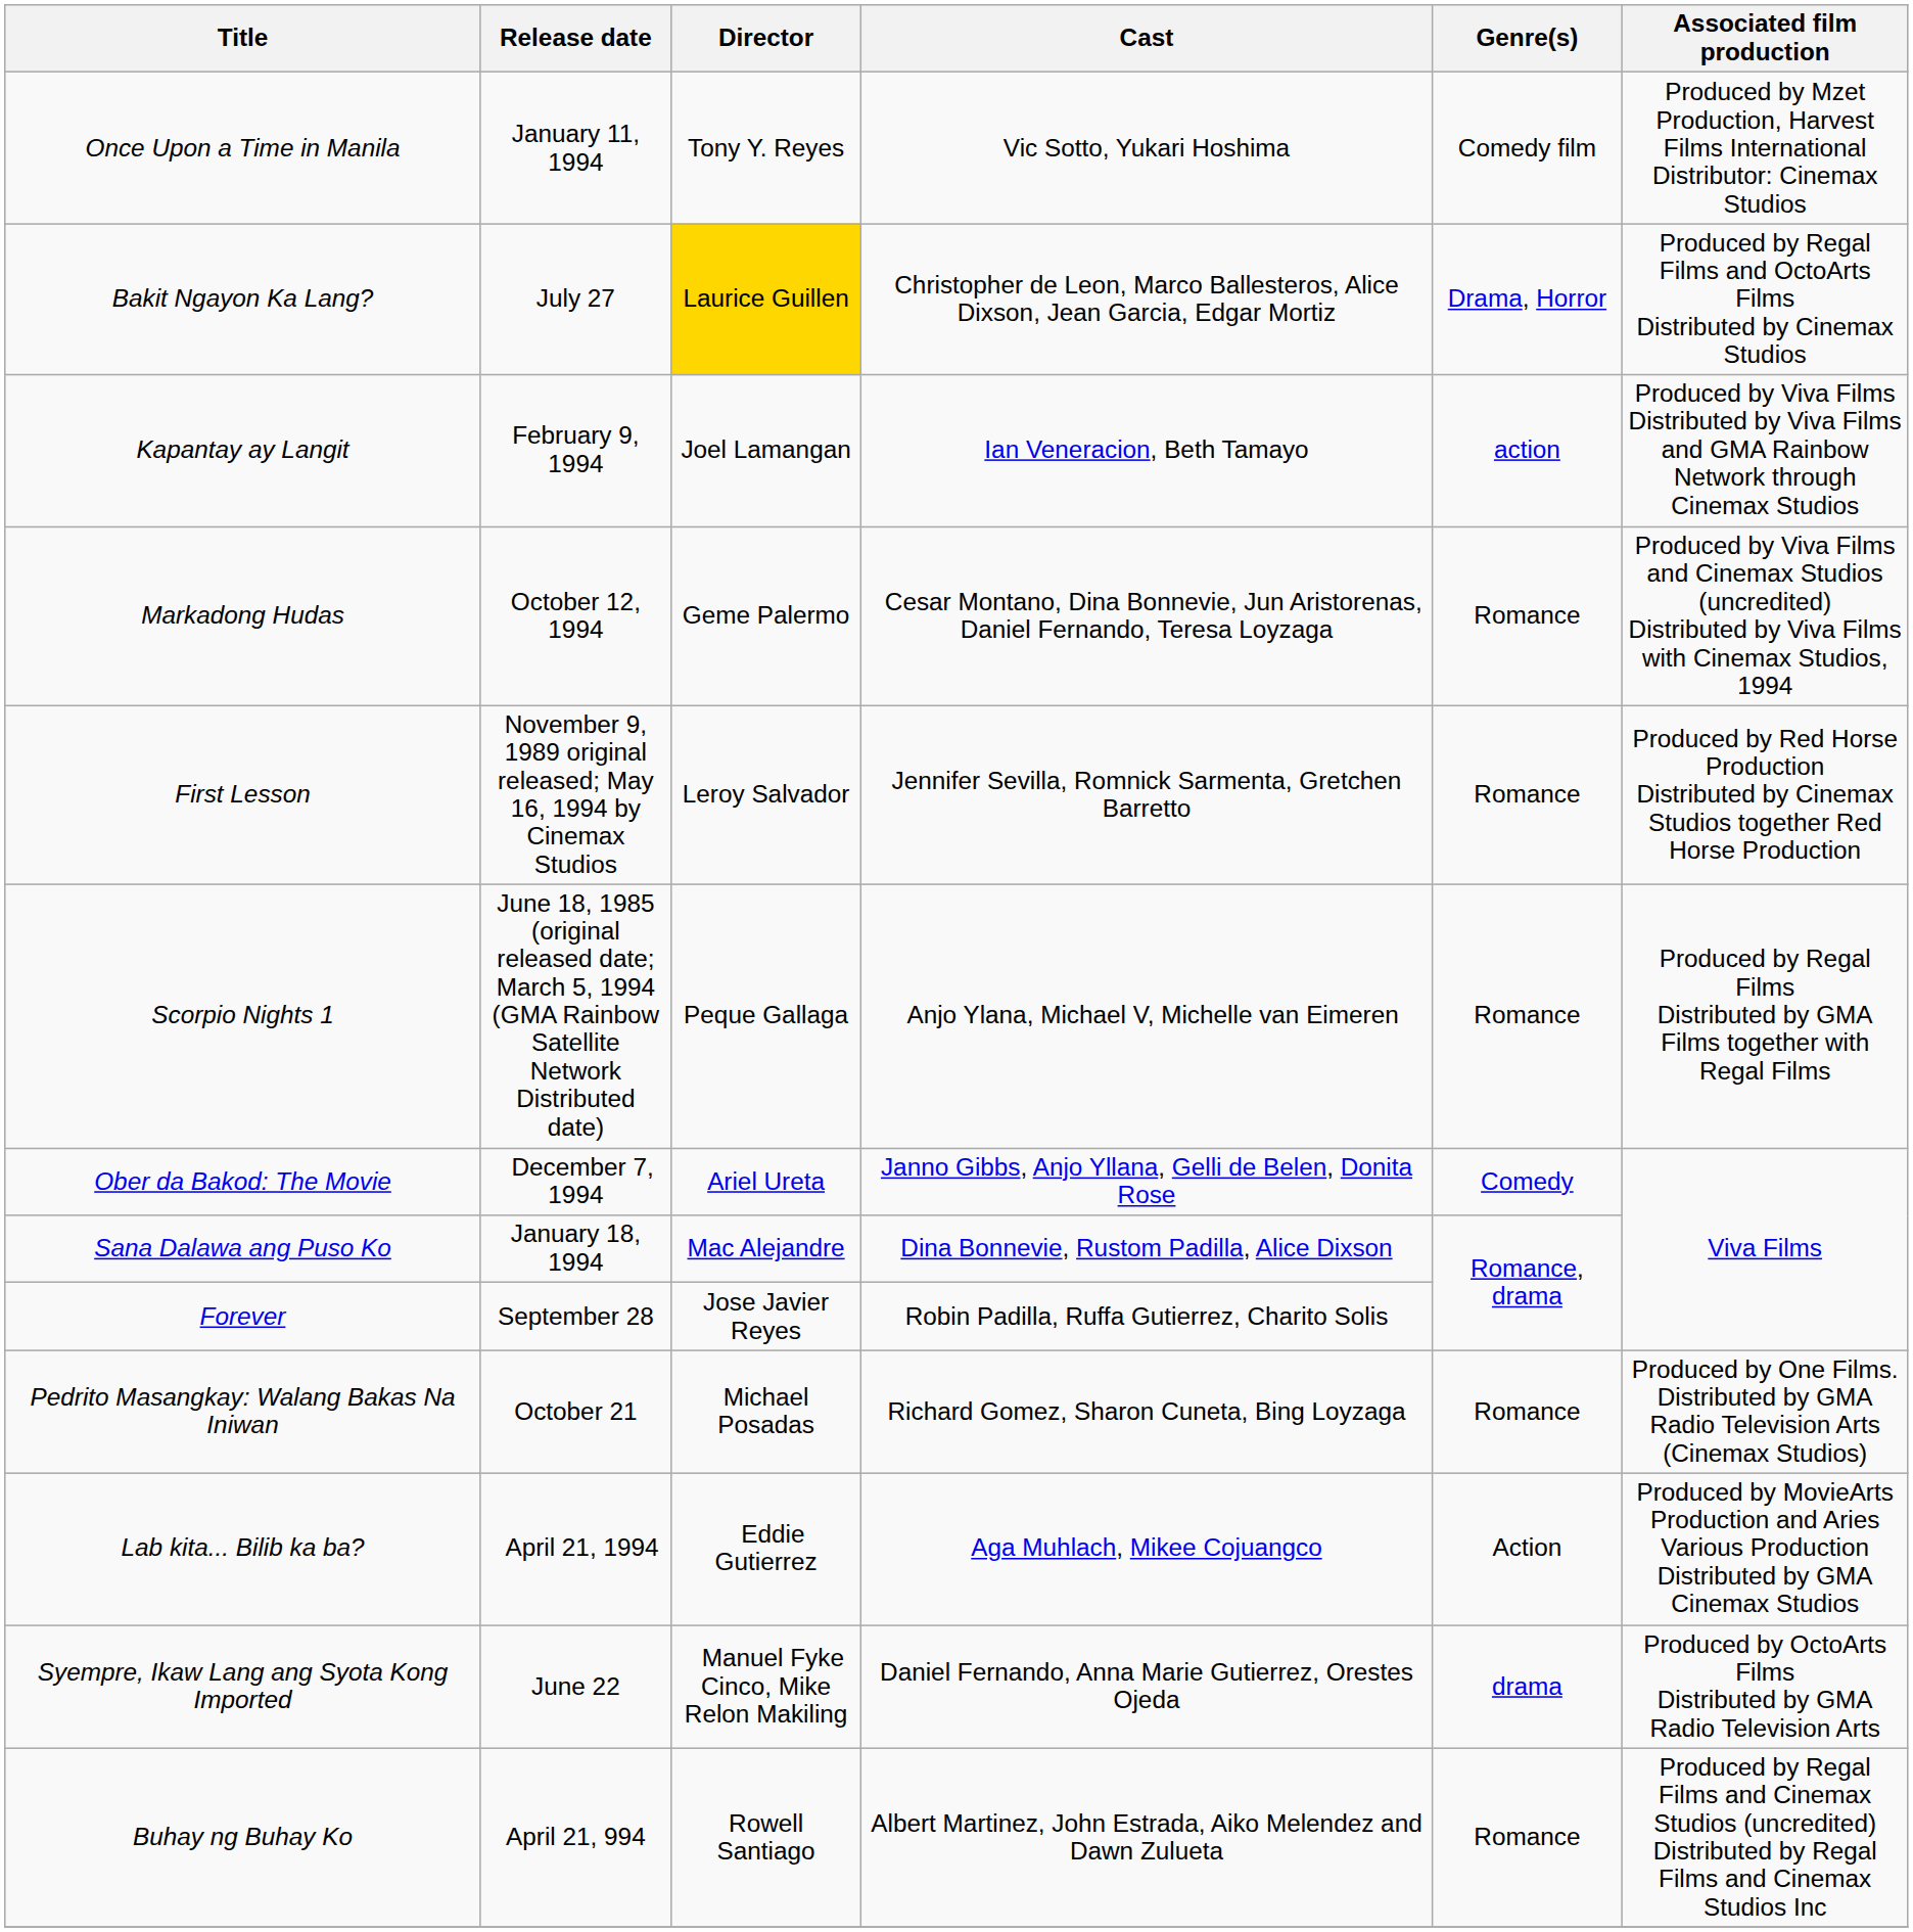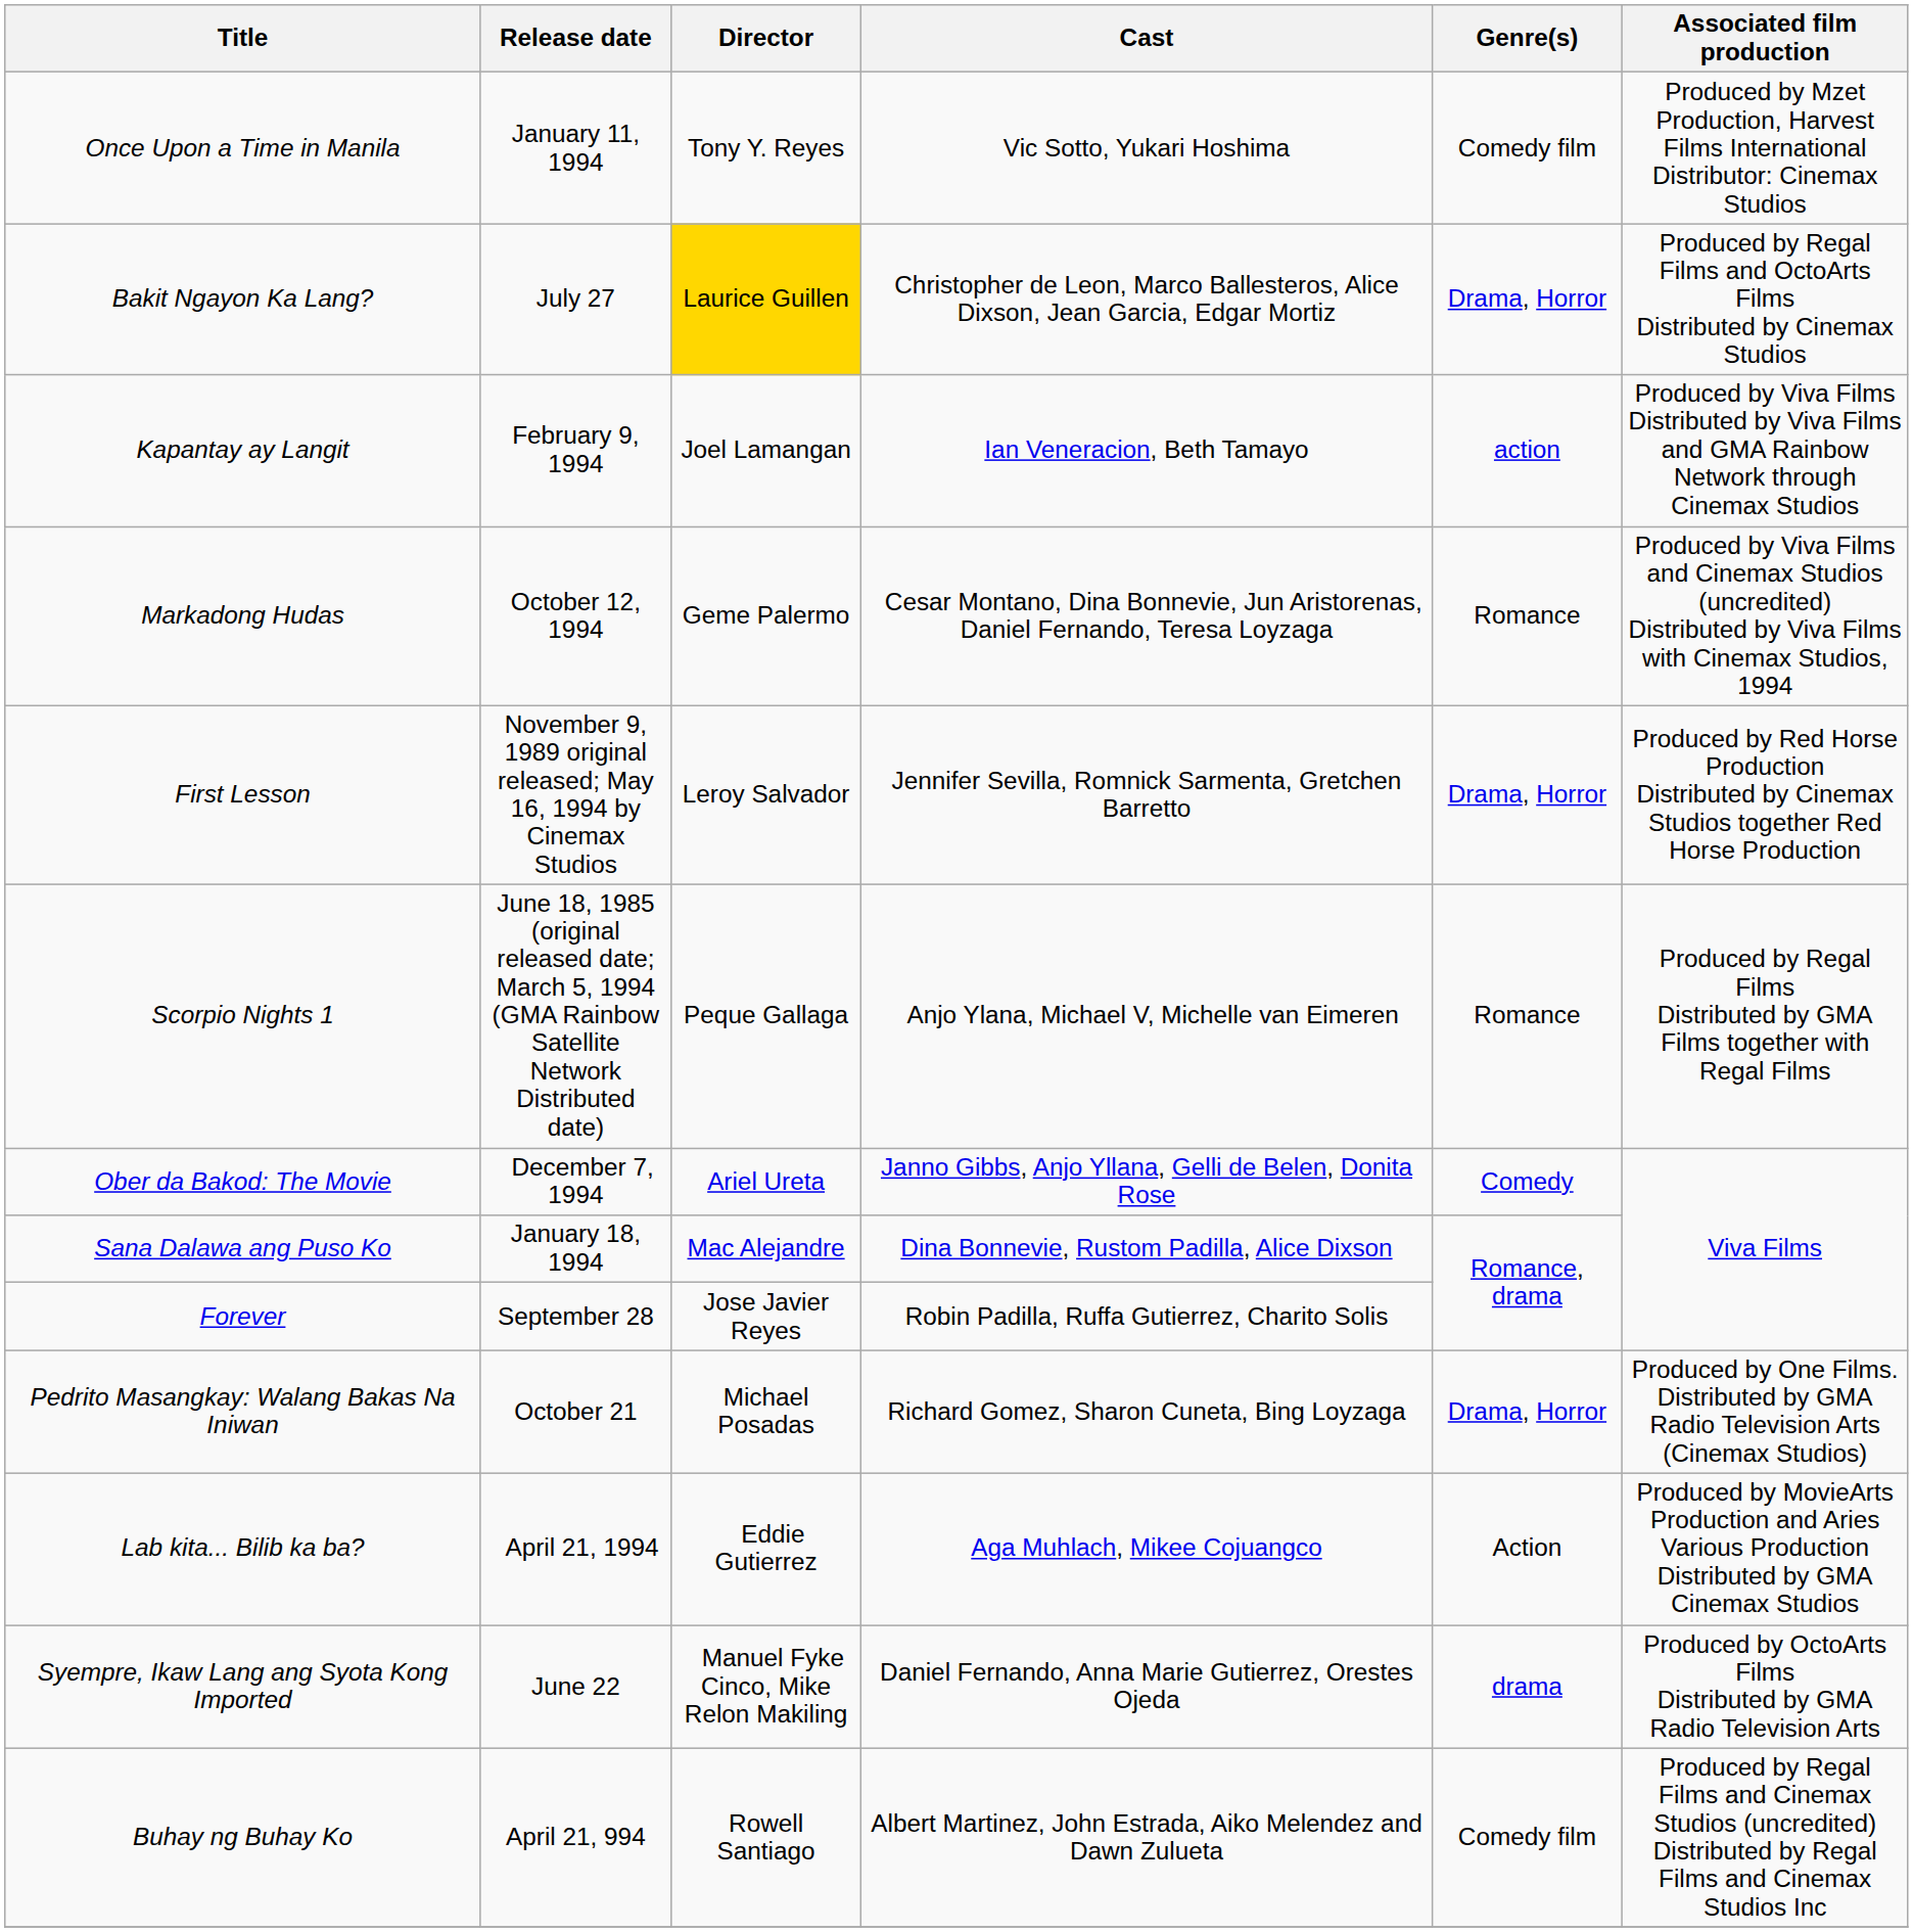 <table class="wikitable" "toccolours sortable" style="width:97%; text-align:center">
 <tr>
 <th style="width:25%;">Title</th>
 <th style="width:10%;">Release date</th>
 <th style="width:10%;">Director</th>
 <th style="width:30%;">Cast</th>
 <th style="width:10%;">Genre(s)</th>
 <th style="width:15%;">Associated film production</th>
 </tr>
 <tr>
 <td><em>Once Upon a Time in Manila</em></td>
 <td>January 11, 1994</td>
 <td>Tony Y. Reyes</td>
 <td>Vic Sotto, Yukari Hoshima</td>
 <td>Comedy film</td>
 <td>Produced by Mzet Production, Harvest Films International<br>Distributor:  Cinemax Studios</td>
 </tr>
 <tr>
 <td><em>Bakit Ngayon Ka Lang?</em></td>
 <td>July 27</td>
 <td style="background: gold;">Laurice Guillen</td>
 <td>Christopher de Leon, Marco Ballesteros, Alice Dixson, Jean Garcia, Edgar Mortiz</td>
 <td><a href='#'>Drama</a>, <a href='#'>Horror</a></td>
 <td>Produced by Regal Films and OctoArts Films<br>Distributed by Cinemax Studios </td>
 </tr>
 <tr>
 <td><em>Kapantay ay Langit</em></td>
 <td>February 9, 1994</td>
 <td>Joel Lamangan</td>
 <td><a href='#'>Ian Veneracion</a>, Beth Tamayo</td>
 <td><a href='#'>action</a></td>
 <td>Produced by Viva Films<br>Distributed by Viva Films and GMA Rainbow Network through Cinemax Studios </td>
 </tr>
 <tr>
 <td><em>Markadong Hudas</em></td>
 <td>October 12, 1994</td>
 <td>Geme Palermo</td>
 <td>  Cesar Montano, Dina Bonnevie, Jun Aristorenas, Daniel Fernando, Teresa Loyzaga</td>
 <td>Romance</td>
 <td>Produced by Viva Films and Cinemax Studios (uncredited)<br>Distributed by Viva Films with Cinemax Studios, 1994 </td>
 </tr>
 <tr>
 <td><em>First Lesson</em></td>
 <td>November 9, 1989 original released; May 16, 1994 by Cinemax  Studios</td>
 <td>Leroy Salvador</td>
 <td>Jennifer Sevilla, Romnick Sarmenta, Gretchen Barretto</td>
-<td>Romance</td>
+<td><a href='#'>Drama</a>, <a href='#'>Horror</a></td>
 <td>Produced by Red Horse Production<br>Distributed by Cinemax  Studios together Red Horse Production </td>
 </tr>
 <tr>
 <td><em>Scorpio Nights 1</em></td>
 <td>June 18, 1985 (original released date;  March 5, 1994 (GMA Rainbow Satellite Network Distributed date)</td>
 <td>Peque Gallaga</td>
 <td>  Anjo Ylana, Michael V, Michelle van Eimeren</td>
 <td>Romance</td>
 <td>Produced by Regal Films<br>Distributed by GMA Films together with Regal Films  </td>
 </tr>
 <tr>
 <td><em><a href='#'>Ober da Bakod: The Movie</a></em></td>
 <td>  December 7, 1994</td>
 <td><a href='#'>Ariel Ureta</a></td>
 <td><a href='#'>Janno Gibbs</a>, <a href='#'>Anjo Yllana</a>, <a href='#'>Gelli de Belen</a>, <a href='#'>Donita Rose</a></td>
 <td><a href='#'>Comedy</a></td>
 <td rowspan="3"><a href='#'>Viva Films</a></td>
 </tr>
 <tr>
 <td><em><a href='#'>Sana Dalawa ang Puso Ko</a></em></td>
 <td>January 18, 1994</td>
 <td><a href='#'>Mac Alejandre</a></td>
 <td><a href='#'>Dina Bonnevie</a>, <a href='#'>Rustom Padilla</a>, <a href='#'>Alice Dixson</a></td>
 <td rowspan="2"><a href='#'>Romance</a>, <a href='#'>drama</a></td>
 </tr>
 <tr>
 <td><em><a href='#'>Forever</a></em></td>
 <td>September 28</td>
 <td>Jose Javier Reyes</td>
 <td>Robin Padilla, Ruffa Gutierrez, Charito Solis</td>
 </tr>
 <tr>
 <td><em>Pedrito Masangkay: Walang Bakas Na Iniwan</em></td>
 <td>October 21</td>
 <td>Michael Posadas</td>
 <td>Richard Gomez, Sharon Cuneta, Bing Loyzaga</td>
-<td>Romance</td>
+<td><a href='#'>Drama</a>, <a href='#'>Horror</a></td>
 <td>Produced by One Films. Distributed by GMA Radio Television Arts (Cinemax Studios)</td>
 </tr>
 <tr>
 <td><em>Lab kita... Bilib ka ba?</em></td>
 <td>  April 21, 1994</td>
 <td>  Eddie Gutierrez</td>
 <td><a href='#'>Aga Muhlach</a>, <a href='#'>Mikee Cojuangco</a></td>
 <td>Action</td>
 <td>Produced by MovieArts Production and Aries Various Production<br>Distributed by GMA Cinemax  Studios  </td>
 </tr>
 <tr>
 <td><em>Syempre, Ikaw Lang ang Syota Kong Imported</em></td>
 <td>June 22</td>
 <td>  Manuel Fyke Cinco, Mike Relon Makiling</td>
 <td>Daniel Fernando, Anna Marie Gutierrez, Orestes Ojeda</td>
 <td><a href='#'>drama</a></td>
 <td>Produced by OctoArts Films<br>Distributed by GMA Radio Television Arts </td>
 </tr>
 <tr>
 <td><em>Buhay ng Buhay Ko</em></td>
 <td>April 21, 994</td>
 <td>Rowell Santiago</td>
 <td>Albert Martinez, John Estrada, Aiko Melendez and Dawn Zulueta</td>
-<td>Romance</td>
+<td>Comedy film</td>
 <td>Produced by Regal Films and Cinemax Studios (uncredited)<br>Distributed by Regal Films and Cinemax Studios Inc </td>
 </tr>
 <tr>
 </tr>
 </table>
